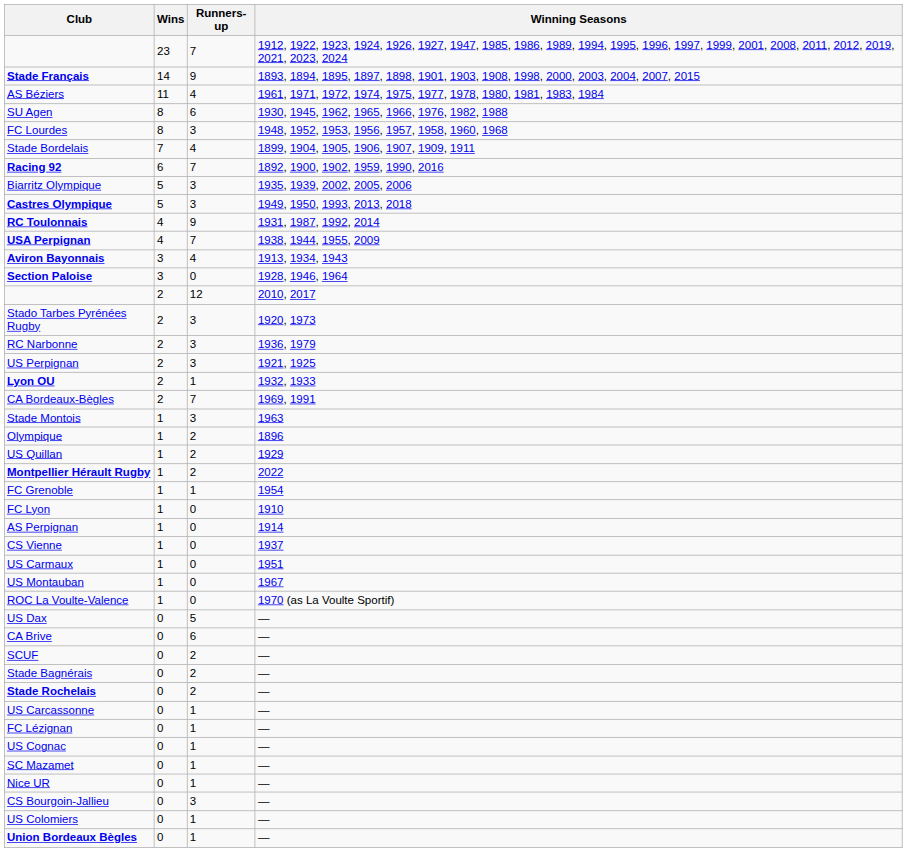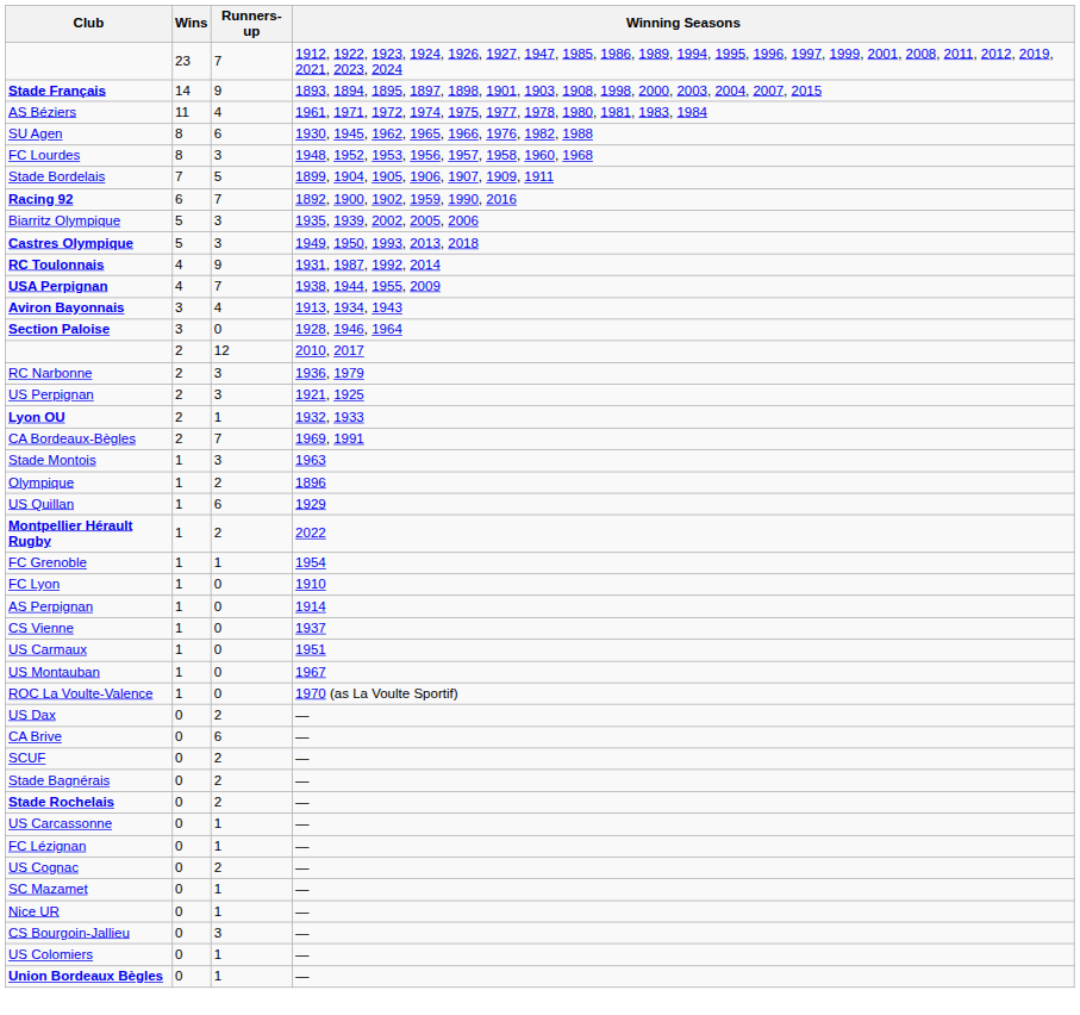 <table class="wikitable sortable">
 <tr>
 <th class=unsortable>Club</th>
 <th>Wins</th>
 <th>Runners-up</th>
 <th class=unsortable>Winning Seasons</th>
 </tr>
 <tr>
 <td><strong></strong></td>
 <td>23</td>
 <td>7</td>
 <td><a href='#'>1912</a>, <a href='#'>1922</a>, <a href='#'>1923</a>, <a href='#'>1924</a>, <a href='#'>1926</a>, <a href='#'>1927</a>, <a href='#'>1947</a>, <a href='#'>1985</a>, <a href='#'>1986</a>, <a href='#'>1989</a>, <a href='#'>1994</a>, <a href='#'>1995</a>, <a href='#'>1996</a>, <a href='#'>1997</a>, <a href='#'>1999</a>, <a href='#'>2001</a>, <a href='#'>2008</a>, <a href='#'>2011</a>, <a href='#'>2012</a>, <a href='#'>2019</a>, <a href='#'>2021</a>, <a href='#'>2023</a>, <a href='#'>2024</a></td>
 </tr>
 <tr>
 <td><strong><a href='#'>Stade Français</a></strong></td>
 <td>14</td>
 <td>9</td>
 <td><a href='#'>1893</a>, <a href='#'>1894</a>, <a href='#'>1895</a>, <a href='#'>1897</a>, <a href='#'>1898</a>, <a href='#'>1901</a>, <a href='#'>1903</a>, <a href='#'>1908</a>, <a href='#'>1998</a>, <a href='#'>2000</a>, <a href='#'>2003</a>, <a href='#'>2004</a>, <a href='#'>2007</a>, <a href='#'>2015</a></td>
 </tr>
 <tr>
 <td><a href='#'>AS Béziers</a></td>
 <td>11</td>
 <td>4</td>
 <td><a href='#'>1961</a>, <a href='#'>1971</a>, <a href='#'>1972</a>, <a href='#'>1974</a>, <a href='#'>1975</a>, <a href='#'>1977</a>, <a href='#'>1978</a>, <a href='#'>1980</a>, <a href='#'>1981</a>, <a href='#'>1983</a>, <a href='#'>1984</a></td>
 </tr>
 <tr>
 <td><a href='#'>SU Agen</a></td>
 <td>8</td>
 <td>6</td>
 <td><a href='#'>1930</a>, <a href='#'>1945</a>, <a href='#'>1962</a>, <a href='#'>1965</a>, <a href='#'>1966</a>, <a href='#'>1976</a>, <a href='#'>1982</a>, <a href='#'>1988</a></td>
 </tr>
 <tr>
 <td><a href='#'>FC Lourdes</a></td>
 <td>8</td>
 <td>3</td>
 <td><a href='#'>1948</a>, <a href='#'>1952</a>, <a href='#'>1953</a>, <a href='#'>1956</a>, <a href='#'>1957</a>, <a href='#'>1958</a>, <a href='#'>1960</a>, <a href='#'>1968</a></td>
 </tr>
 <tr>
 <td><a href='#'>Stade Bordelais</a></td>
 <td>7</td>
-<td>4</td>
+<td>5</td>
 <td><a href='#'>1899</a>, <a href='#'>1904</a>, <a href='#'>1905</a>, <a href='#'>1906</a>, <a href='#'>1907</a>, <a href='#'>1909</a>, <a href='#'>1911</a></td>
 </tr>
 <tr>
 <td><strong><a href='#'>Racing 92</a></strong></td>
 <td>6</td>
 <td>7</td>
 <td><a href='#'>1892</a>, <a href='#'>1900</a>, <a href='#'>1902</a>, <a href='#'>1959</a>, <a href='#'>1990</a>, <a href='#'>2016</a></td>
 </tr>
 <tr>
 <td><a href='#'>Biarritz Olympique</a></td>
 <td>5</td>
 <td>3</td>
 <td><a href='#'>1935</a>, <a href='#'>1939</a>, <a href='#'>2002</a>, <a href='#'>2005</a>, <a href='#'>2006</a></td>
 </tr>
 <tr>
 <td><strong><a href='#'>Castres Olympique</a></strong></td>
 <td>5</td>
 <td>3</td>
 <td><a href='#'>1949</a>, <a href='#'>1950</a>, <a href='#'>1993</a>, <a href='#'>2013</a>, <a href='#'>2018</a></td>
 </tr>
 <tr>
 <td><strong><a href='#'>RC Toulonnais</a></strong></td>
 <td>4</td>
 <td>9</td>
 <td><a href='#'>1931</a>, <a href='#'>1987</a>, <a href='#'>1992</a>, <a href='#'>2014</a></td>
 </tr>
 <tr>
 <td><strong><a href='#'>USA Perpignan</a></strong></td>
 <td>4</td>
 <td>7</td>
 <td><a href='#'>1938</a>, <a href='#'>1944</a>, <a href='#'>1955</a>, <a href='#'>2009</a></td>
 </tr>
 <tr>
 <td><strong><a href='#'>Aviron Bayonnais</a></strong></td>
 <td>3</td>
 <td>4</td>
 <td><a href='#'>1913</a>, <a href='#'>1934</a>, <a href='#'>1943</a></td>
 </tr>
 <tr>
 <td><strong><a href='#'>Section Paloise</a></strong></td>
 <td>3</td>
 <td>0</td>
 <td><a href='#'>1928</a>, <a href='#'>1946</a>, <a href='#'>1964</a></td>
 </tr>
 <tr>
 <td><strong></strong></td>
 <td>2</td>
 <td>12</td>
 <td><a href='#'>2010</a>, <a href='#'>2017</a></td>
 </tr>
 <tr>
-<td><a href='#'>Stado Tarbes Pyrénées Rugby</a></td>
-<td>2</td>
-<td>3</td>
-<td><a href='#'>1920</a>, <a href='#'>1973</a></td>
-</tr>
-<tr>
 <td><a href='#'>RC Narbonne</a></td>
 <td>2</td>
 <td>3</td>
 <td><a href='#'>1936</a>, <a href='#'>1979</a></td>
 </tr>
 <tr>
 <td><a href='#'>US Perpignan</a></td>
 <td>2</td>
 <td>3</td>
 <td><a href='#'>1921</a>, <a href='#'>1925</a></td>
 </tr>
 <tr>
 <td><strong><a href='#'>Lyon OU</a></strong></td>
 <td>2</td>
 <td>1</td>
 <td><a href='#'>1932</a>, <a href='#'>1933</a></td>
 </tr>
 <tr>
 <td><a href='#'>CA Bordeaux-Bègles</a></td>
 <td>2</td>
 <td>7</td>
 <td><a href='#'>1969</a>, <a href='#'>1991</a></td>
 </tr>
 <tr>
 <td><a href='#'>Stade Montois</a></td>
 <td>1</td>
 <td>3</td>
 <td><a href='#'>1963</a></td>
 </tr>
 <tr>
 <td><a href='#'>Olympique</a></td>
 <td>1</td>
 <td>2</td>
 <td><a href='#'>1896</a></td>
 </tr>
 <tr>
 <td><a href='#'>US Quillan</a></td>
 <td>1</td>
-<td>2</td>
+<td>6</td>
 <td><a href='#'>1929</a></td>
 </tr>
 <tr>
 <td><strong><a href='#'>Montpellier Hérault Rugby</a></strong></td>
 <td>1</td>
 <td>2</td>
 <td><a href='#'>2022</a></td>
 </tr>
 <tr>
 <td><a href='#'>FC Grenoble</a></td>
 <td>1</td>
 <td>1</td>
 <td><a href='#'>1954</a></td>
 </tr>
 <tr>
 <td><a href='#'>FC Lyon</a></td>
 <td>1</td>
 <td>0</td>
 <td><a href='#'>1910</a></td>
 </tr>
 <tr>
 <td><a href='#'>AS Perpignan</a></td>
 <td>1</td>
 <td>0</td>
 <td><a href='#'>1914</a></td>
 </tr>
 <tr>
 <td><a href='#'>CS Vienne</a></td>
 <td>1</td>
 <td>0</td>
 <td><a href='#'>1937</a></td>
 </tr>
 <tr>
 <td><a href='#'>US Carmaux</a></td>
 <td>1</td>
 <td>0</td>
 <td><a href='#'>1951</a></td>
 </tr>
 <tr>
 <td><a href='#'>US Montauban</a></td>
 <td>1</td>
 <td>0</td>
 <td><a href='#'>1967</a></td>
 </tr>
 <tr>
 <td><a href='#'>ROC La Voulte-Valence</a></td>
 <td>1</td>
 <td>0</td>
 <td><a href='#'>1970</a> (as La Voulte Sportif)</td>
 </tr>
 <tr>
 <td><a href='#'>US Dax</a></td>
 <td>0</td>
-<td>5</td>
+<td>2</td>
 <td>—</td>
 </tr>
 <tr>
 <td><a href='#'>CA Brive</a></td>
 <td>0</td>
 <td>6</td>
 <td>—</td>
 </tr>
 <tr>
 <td><a href='#'>SCUF</a></td>
 <td>0</td>
 <td>2</td>
 <td>—</td>
 </tr>
 <tr>
 <td><a href='#'>Stade Bagnérais</a></td>
 <td>0</td>
 <td>2</td>
 <td>—</td>
 </tr>
 <tr>
 <td><strong><a href='#'>Stade Rochelais</a></strong></td>
 <td>0</td>
 <td>2</td>
 <td>—</td>
 </tr>
 <tr>
 <td><a href='#'>US Carcassonne</a></td>
 <td>0</td>
 <td>1</td>
 <td>—</td>
 </tr>
 <tr>
 <td><a href='#'>FC Lézignan</a></td>
 <td>0</td>
 <td>1</td>
 <td>—</td>
 </tr>
 <tr>
 <td><a href='#'>US Cognac</a></td>
 <td>0</td>
-<td>1</td>
+<td>2</td>
 <td>—</td>
 </tr>
 <tr>
 <td><a href='#'>SC Mazamet</a></td>
 <td>0</td>
 <td>1</td>
 <td>—</td>
 </tr>
 <tr>
 <td><a href='#'>Nice UR</a></td>
 <td>0</td>
 <td>1</td>
 <td>—</td>
 </tr>
 <tr>
 <td><a href='#'>CS Bourgoin-Jallieu</a></td>
 <td>0</td>
 <td>3</td>
 <td>—</td>
 </tr>
 <tr>
 <td><a href='#'>US Colomiers</a></td>
 <td>0</td>
 <td>1</td>
 <td>—</td>
 </tr>
 <tr>
 <td><strong><a href='#'>Union Bordeaux Bègles</a></strong></td>
 <td>0</td>
 <td>1</td>
 <td>—</td>
 </tr>
 </table>
